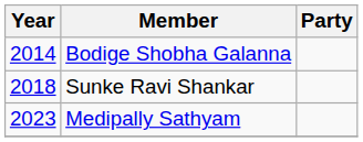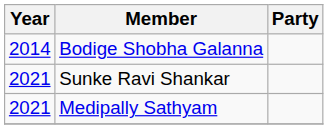 <table class="wikitable sortable">
 <tr>
 <th>Year</th>
 <th>Member</th>
 <th colspan="2">Party</th>
 </tr>
 <tr>
 <td><a href='#'>2014</a></td>
 <td><a href='#'>Bodige Shobha Galanna</a></td>
 <td></td>
 </tr>
 <tr>
-<td><a href='#'>2018</a></td>
+<td><a href='#'>2021</a></td>
 <td>Sunke Ravi Shankar</td>
 <td></td>
 </tr>
 <tr>
-<td><a href='#'>2023</a></td>
+<td><a href='#'>2021</a></td>
 <td><a href='#'>Medipally Sathyam</a></td>
 <td></td>
 </tr>
 <tr>
 </tr>
 </table>
